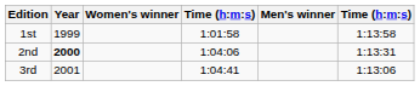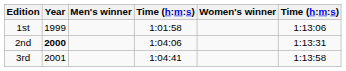 <table class="wikitable sortable" style="text-align:center">
 <tr>
 <th class=unsortable>Edition</th>
 <th>Year</th>
+<th class=unsortable>Men's winner</th>
+<th>Time (<a href='#'>h</a>:<a href='#'>m</a>:<a href='#'>s</a>)</th>
 <th class=unsortable>Women's winner</th>
-<th>Time (<a href='#'>h</a>:<a href='#'>m</a>:<a href='#'>s</a>)</th>
-<th class=unsortable>Men's winner</th>
 <th>Time (<a href='#'>h</a>:<a href='#'>m</a>:<a href='#'>s</a>)</th>
 </tr>
 <tr>
 <td>1st</td>
 <td>1999</td>
 <td align=left></td>
 <td>1:01:58</td>
 <td align=left></td>
-<td>1:13:58</td>
+<td>1:13:06</td>
 </tr>
 <tr>
 <td>2nd</td>
 <td><strong>2000</strong></td>
 <td align=left></td>
 <td>1:04:06</td>
 <td align=left></td>
 <td>1:13:31</td>
 </tr>
 <tr>
 <td>3rd</td>
 <td>2001</td>
 <td align=left></td>
 <td>1:04:41</td>
 <td align=left></td>
-<td>1:13:06</td>
+<td>1:13:58</td>
 </tr>
 </table>
